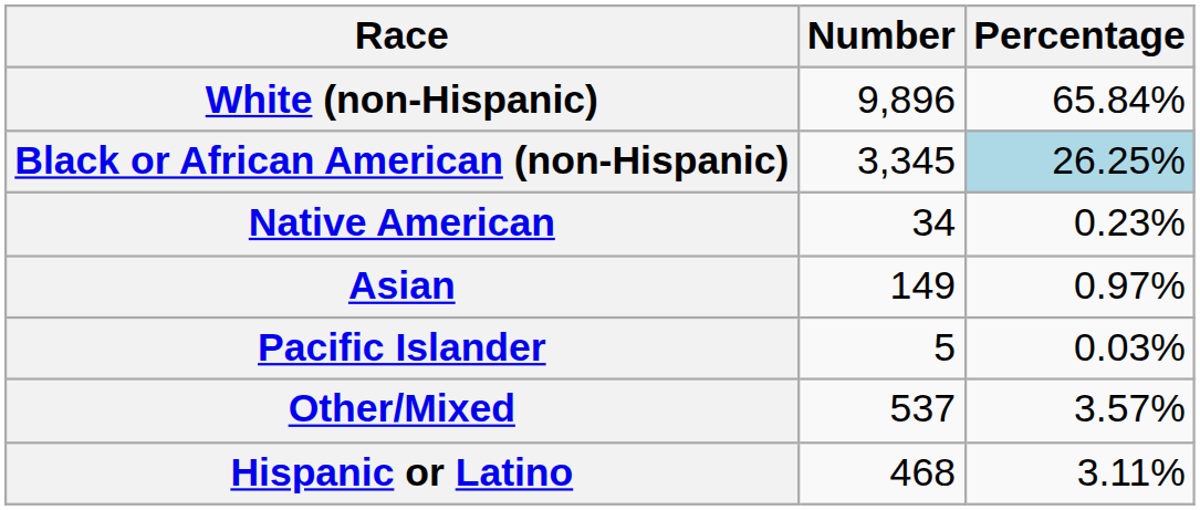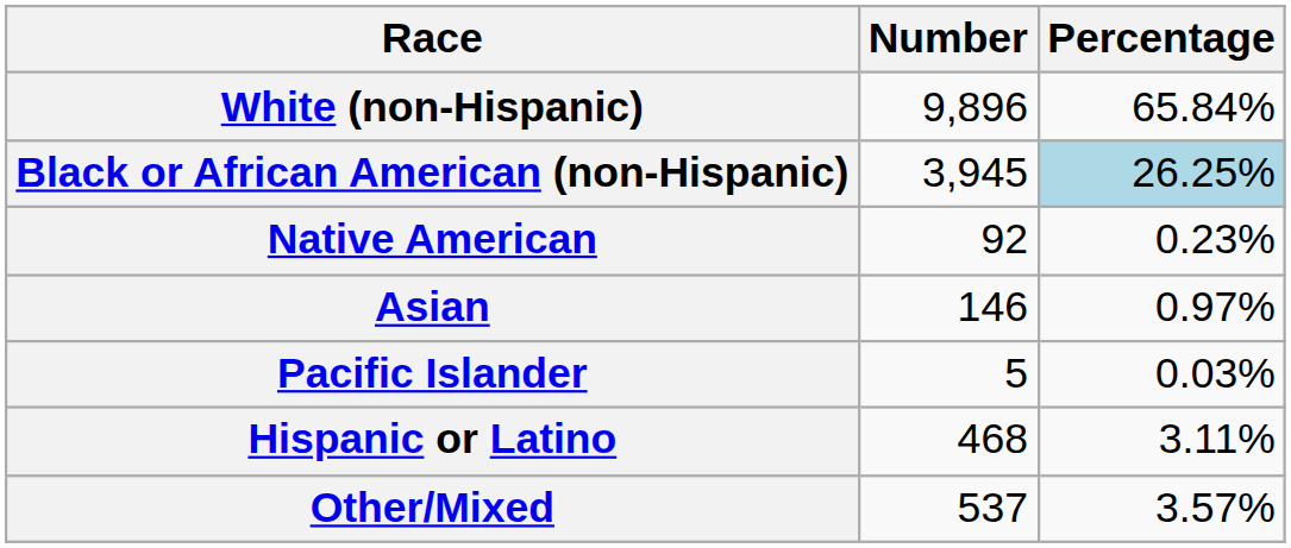 <table class="wikitable" style="text-align:right">
 <tr>
 <th scope="col">Race</th>
 <th scope="col">Number</th>
 <th scope="col">Percentage</th>
 </tr>
 <tr>
 <th scope="row"><a href='#'>White</a> (non-Hispanic)</th>
 <td>9,896</td>
 <td>65.84%</td>
 </tr>
 <tr>
 <th scope="row"><a href='#'>Black or African American</a> (non-Hispanic)</th>
-<td>3,345</td>
+<td>3,945</td>
 <td style="background: lightblue;">26.25%</td>
 </tr>
 <tr>
 <th scope="row"><a href='#'>Native American</a></th>
-<td>34</td>
+<td>92</td>
 <td>0.23%</td>
 </tr>
 <tr>
 <th scope="row"><a href='#'>Asian</a></th>
-<td>149</td>
+<td>146</td>
 <td>0.97%</td>
 </tr>
 <tr>
 <th scope="row"><a href='#'>Pacific Islander</a></th>
 <td>5</td>
 <td>0.03%</td>
 </tr>
 <tr>
+<th scope="row"><a href='#'>Hispanic</a> or <a href='#'>Latino</a></th>
+<td>468</td>
+<td>3.11%</td>
+</tr>
+<tr>
 <th scope="row"><a href='#'>Other/Mixed</a></th>
 <td>537</td>
 <td>3.57%</td>
 </tr>
-<tr>
-<th scope="row"><a href='#'>Hispanic</a> or <a href='#'>Latino</a></th>
-<td>468</td>
-<td>3.11%</td>
-</tr>
 </table>
